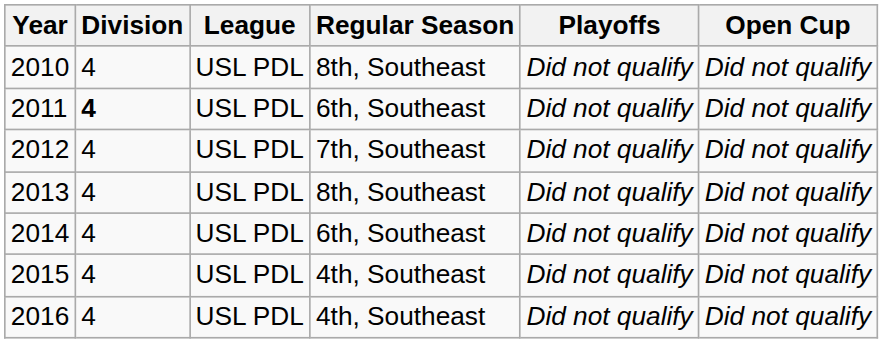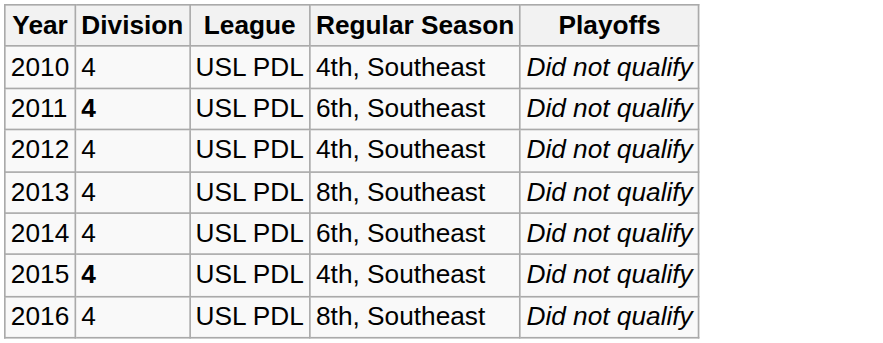 <table class="wikitable">
 <tr>
 <th>Year</th>
 <th>Division</th>
 <th>League</th>
 <th>Regular Season</th>
 <th>Playoffs</th>
-<th>Open Cup</th>
 </tr>
 <tr>
 <td>2010</td>
 <td>4</td>
 <td>USL PDL</td>
-<td>8th, Southeast</td>
-<td><em>Did not qualify</em></td>
+<td>4th, Southeast</td>
 <td><em>Did not qualify</em></td>
 </tr>
 <tr>
 <td>2011</td>
 <td><strong>4</strong></td>
 <td>USL PDL</td>
 <td>6th, Southeast</td>
 <td><em>Did not qualify</em></td>
-<td><em>Did not qualify</em></td>
 </tr>
 <tr>
 <td>2012</td>
 <td>4</td>
 <td>USL PDL</td>
-<td>7th, Southeast</td>
-<td><em>Did not qualify</em></td>
+<td>4th, Southeast</td>
 <td><em>Did not qualify</em></td>
 </tr>
 <tr>
 <td>2013</td>
 <td>4</td>
 <td>USL PDL</td>
 <td>8th, Southeast</td>
 <td><em>Did not qualify</em></td>
-<td><em>Did not qualify</em></td>
 </tr>
 <tr>
 <td>2014</td>
 <td>4</td>
 <td>USL PDL</td>
 <td>6th, Southeast</td>
 <td><em>Did not qualify</em></td>
-<td><em>Did not qualify</em></td>
 </tr>
 <tr>
 <td>2015</td>
-<td>4</td>
+<td><strong>4</strong></td>
 <td>USL PDL</td>
 <td>4th, Southeast</td>
-<td><em>Did not qualify</em></td>
 <td><em>Did not qualify</em></td>
 </tr>
 <tr>
 <td>2016</td>
 <td>4</td>
 <td>USL PDL</td>
-<td>4th, Southeast</td>
-<td><em>Did not qualify</em></td>
+<td>8th, Southeast</td>
 <td><em>Did not qualify</em></td>
 </tr>
 </table>
